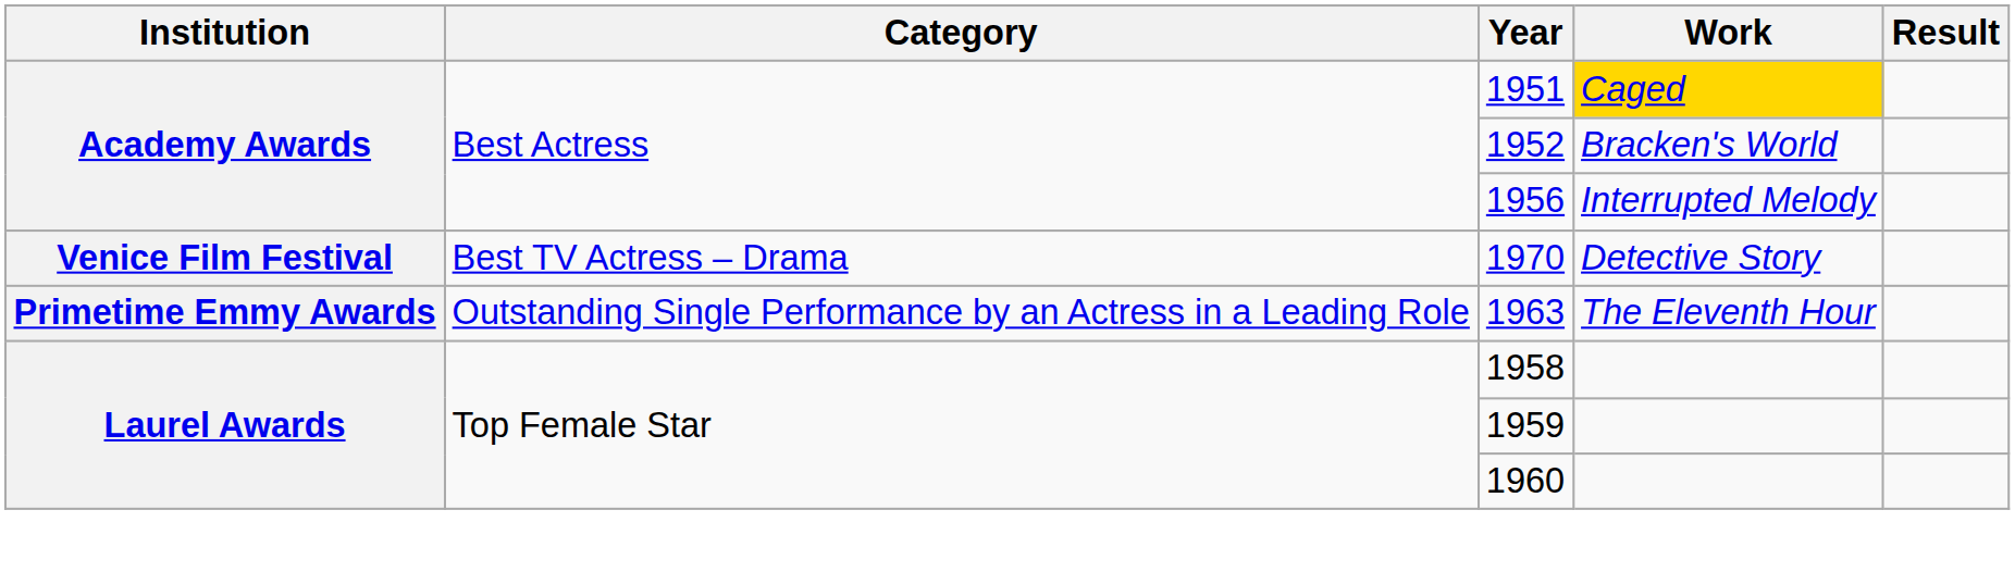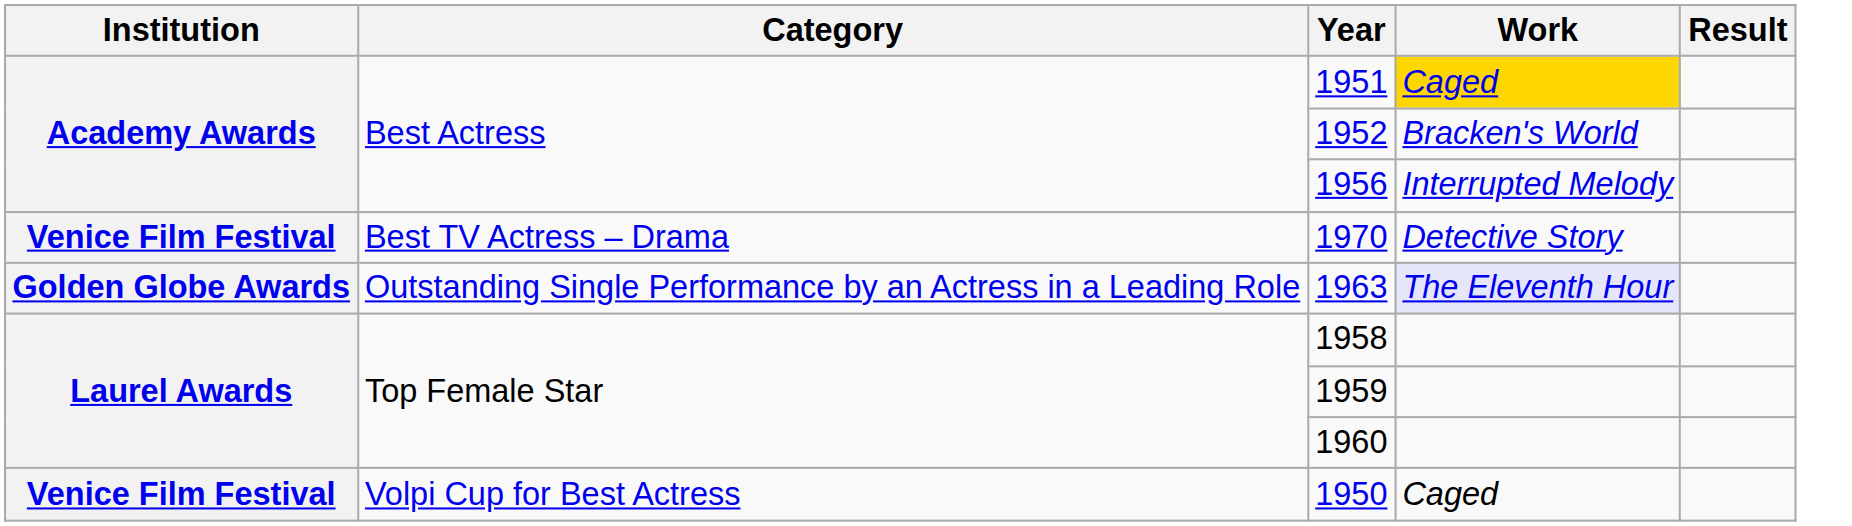 <table class="wikitable sortable">
 <tr>
 <th>Institution</th>
 <th>Category</th>
 <th>Year</th>
 <th>Work</th>
 <th>Result</th>
 </tr>
 <tr>
 <th rowspan="3"><a href='#'>Academy Awards</a></th>
 <td rowspan="3"><a href='#'>Best Actress</a></td>
 <td><a href='#'>1951</a></td>
 <td style="background: gold;"><em><a href='#'>Caged</a></em></td>
 <td></td>
 </tr>
 <tr>
 <td><a href='#'>1952</a></td>
 <td><em><a href='#'>Bracken's World</a></em></td>
 <td></td>
 </tr>
 <tr>
 <td><a href='#'>1956</a></td>
 <td><em><a href='#'>Interrupted Melody</a></em></td>
 <td></td>
 </tr>
 <tr>
 <th><a href='#'>Venice Film Festival</a></th>
 <td><a href='#'>Best TV Actress – Drama</a></td>
 <td><a href='#'>1970</a></td>
 <td><em><a href='#'>Detective Story</a></em></td>
 <td></td>
 </tr>
 <tr>
-<th><a href='#'>Primetime Emmy Awards</a></th>
+<th><a href='#'>Golden Globe Awards</a></th>
 <td><a href='#'>Outstanding Single Performance by an Actress in a Leading Role</a></td>
 <td><a href='#'>1963</a></td>
-<td><em><a href='#'>The Eleventh Hour</a></em></td>
+<td style="background: lavender;"><em><a href='#'>The Eleventh Hour</a></em></td>
 <td></td>
 </tr>
 <tr>
 <th rowspan="3"><a href='#'>Laurel Awards</a></th>
 <td rowspan="3">Top Female Star</td>
 <td>1958</td>
 <td></td>
 <td></td>
 </tr>
 <tr>
 <td>1959</td>
 <td></td>
 <td></td>
 </tr>
 <tr>
 <td>1960</td>
 <td></td>
 <td></td>
 </tr>
+<tr>
+<th><a href='#'>Venice Film Festival</a></th>
+<td><a href='#'>Volpi Cup for Best Actress</a></td>
+<td><a href='#'>1950</a></td>
+<td><em>Caged</em></td>
+<td></td>
+</tr>
 </table>
